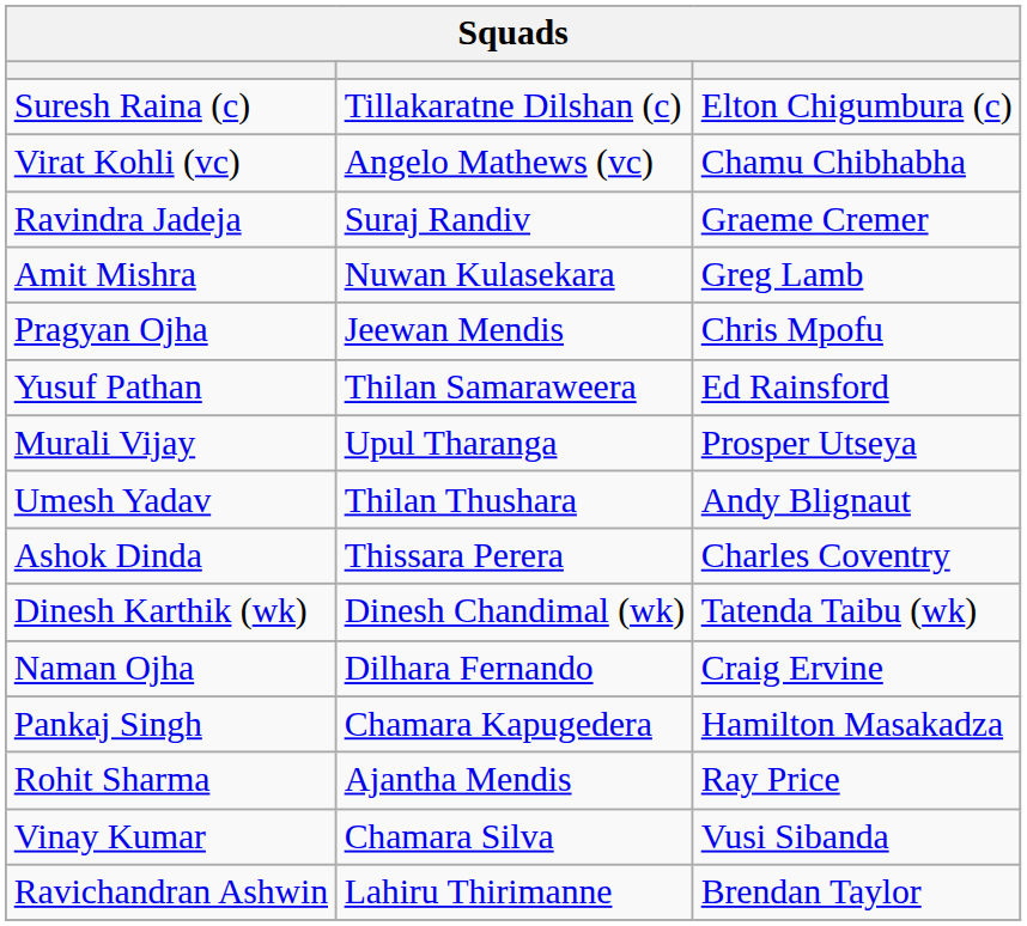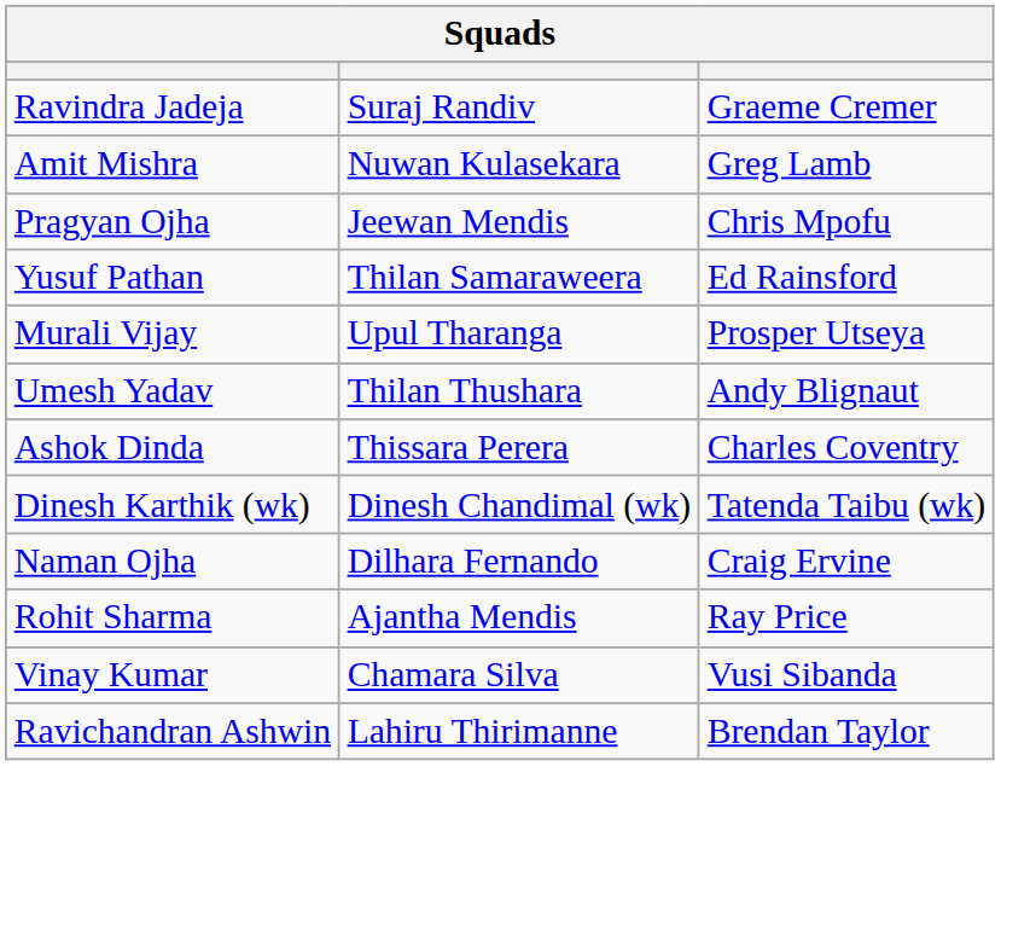 <table class="wikitable">
 <tr>
 <th colspan=3>Squads</th>
 </tr>
 <tr>
 <th></th>
 <th></th>
 <th></th>
-</tr>
-<tr>
-<td><a href='#'>Suresh Raina</a> (<a href='#'>c</a>)</td>
-<td><a href='#'>Tillakaratne Dilshan</a> (<a href='#'>c</a>)</td>
-<td><a href='#'>Elton Chigumbura</a> (<a href='#'>c</a>)</td>
-</tr>
-<tr>
-<td><a href='#'>Virat Kohli</a> (<a href='#'>vc</a>)</td>
-<td><a href='#'>Angelo Mathews</a> (<a href='#'>vc</a>)</td>
-<td><a href='#'>Chamu Chibhabha</a></td>
 </tr>
 <tr>
 <td><a href='#'>Ravindra Jadeja</a></td>
 <td><a href='#'>Suraj Randiv</a></td>
 <td><a href='#'>Graeme Cremer</a></td>
 </tr>
 <tr>
 <td><a href='#'>Amit Mishra</a></td>
 <td><a href='#'>Nuwan Kulasekara</a></td>
 <td><a href='#'>Greg Lamb</a></td>
 </tr>
 <tr>
 <td><a href='#'>Pragyan Ojha</a></td>
 <td><a href='#'>Jeewan Mendis</a></td>
 <td><a href='#'>Chris Mpofu</a></td>
 </tr>
 <tr>
 <td><a href='#'>Yusuf Pathan</a></td>
 <td><a href='#'>Thilan Samaraweera</a></td>
 <td><a href='#'>Ed Rainsford</a></td>
 </tr>
 <tr>
 <td><a href='#'>Murali Vijay</a></td>
 <td><a href='#'>Upul Tharanga</a></td>
 <td><a href='#'>Prosper Utseya</a></td>
 </tr>
 <tr>
 <td><a href='#'>Umesh Yadav</a></td>
 <td><a href='#'>Thilan Thushara</a></td>
 <td><a href='#'>Andy Blignaut</a></td>
 </tr>
 <tr>
 <td><a href='#'>Ashok Dinda</a></td>
 <td><a href='#'>Thissara Perera</a></td>
 <td><a href='#'>Charles Coventry</a></td>
 </tr>
 <tr>
 <td><a href='#'>Dinesh Karthik</a> (<a href='#'>wk</a>)</td>
 <td><a href='#'>Dinesh Chandimal</a> (<a href='#'>wk</a>)</td>
 <td><a href='#'>Tatenda Taibu</a> (<a href='#'>wk</a>)</td>
 </tr>
 <tr>
 <td><a href='#'>Naman Ojha</a></td>
 <td><a href='#'>Dilhara Fernando</a></td>
 <td><a href='#'>Craig Ervine</a></td>
 </tr>
 <tr>
-<td><a href='#'>Pankaj Singh</a></td>
-<td><a href='#'>Chamara Kapugedera</a></td>
-<td><a href='#'>Hamilton Masakadza</a></td>
-</tr>
-<tr>
 <td><a href='#'>Rohit Sharma</a></td>
 <td><a href='#'>Ajantha Mendis</a></td>
 <td><a href='#'>Ray Price</a></td>
 </tr>
 <tr>
 <td><a href='#'>Vinay Kumar</a></td>
 <td><a href='#'>Chamara Silva</a></td>
 <td><a href='#'>Vusi Sibanda</a></td>
 </tr>
 <tr>
 <td><a href='#'>Ravichandran Ashwin</a></td>
 <td><a href='#'>Lahiru Thirimanne</a></td>
 <td><a href='#'>Brendan Taylor</a></td>
 </tr>
 </table>
